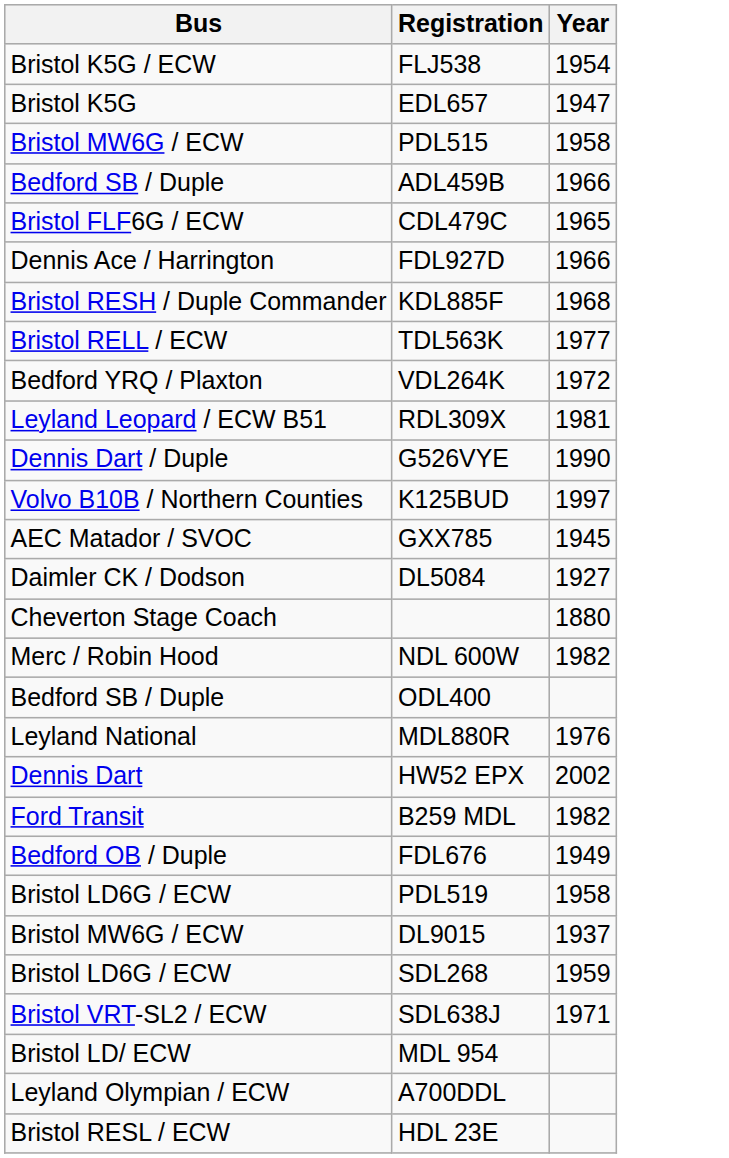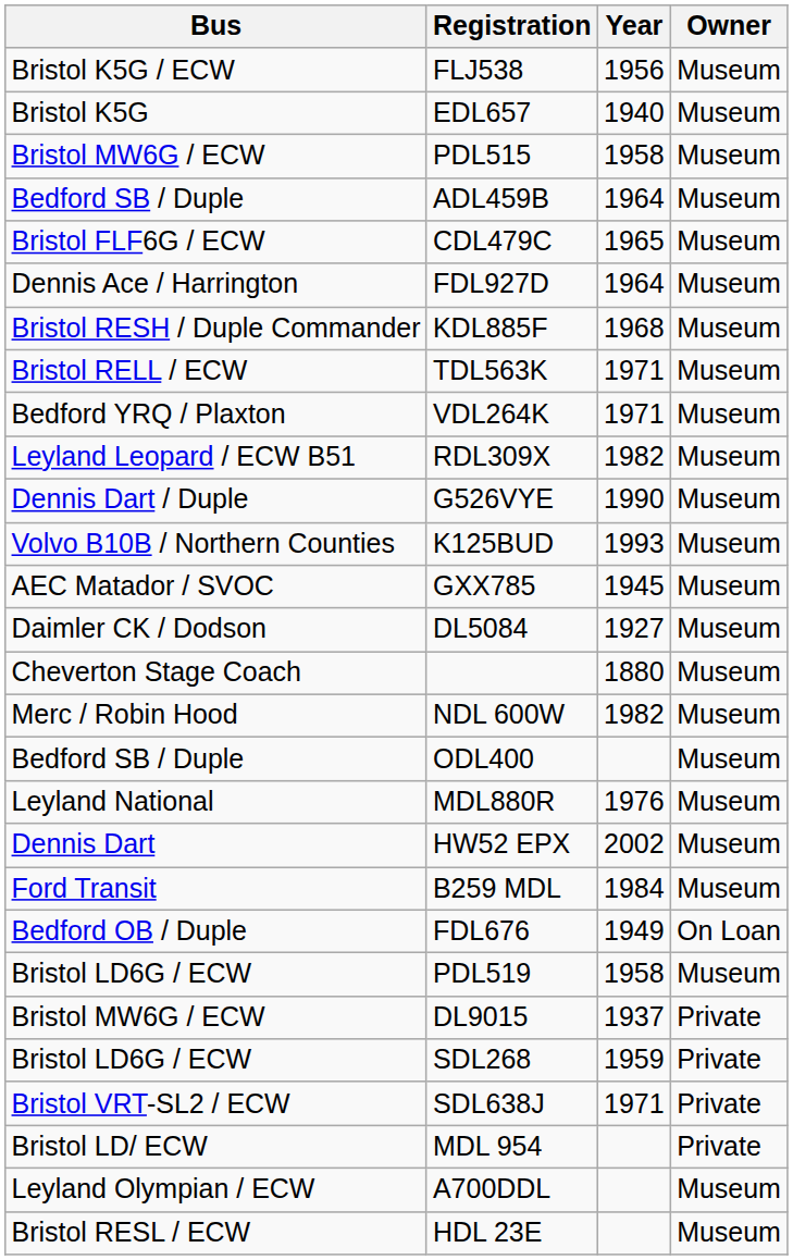 <table class="wikitable">
 <tr>
 <th>Bus</th>
 <th>Registration</th>
 <th>Year</th>
+<th>Owner</th>
 </tr>
 <tr>
 <td>Bristol K5G / ECW</td>
 <td>FLJ538</td>
-<td>1954</td>
+<td>1956</td>
+<td>Museum</td>
 </tr>
 <tr>
 <td>Bristol K5G</td>
 <td>EDL657</td>
-<td>1947</td>
+<td>1940</td>
+<td>Museum</td>
 </tr>
 <tr>
 <td><a href='#'>Bristol MW6G</a> / ECW</td>
 <td>PDL515</td>
 <td>1958</td>
+<td>Museum</td>
 </tr>
 <tr>
 <td><a href='#'>Bedford SB</a> / Duple</td>
 <td>ADL459B</td>
-<td>1966</td>
+<td>1964</td>
+<td>Museum</td>
 </tr>
 <tr>
 <td><a href='#'>Bristol FLF</a>6G / ECW</td>
 <td>CDL479C</td>
 <td>1965</td>
+<td>Museum</td>
 </tr>
 <tr>
 <td>Dennis Ace / Harrington</td>
 <td>FDL927D</td>
-<td>1966</td>
+<td>1964</td>
+<td>Museum</td>
 </tr>
 <tr>
 <td><a href='#'>Bristol RESH</a> / Duple Commander</td>
 <td>KDL885F</td>
 <td>1968</td>
+<td>Museum</td>
 </tr>
 <tr>
 <td><a href='#'>Bristol RELL</a> / ECW</td>
 <td>TDL563K</td>
-<td>1977</td>
+<td>1971</td>
+<td>Museum</td>
 </tr>
 <tr>
 <td>Bedford YRQ / Plaxton</td>
 <td>VDL264K</td>
-<td>1972</td>
+<td>1971</td>
+<td>Museum</td>
 </tr>
 <tr>
 <td><a href='#'>Leyland Leopard</a> / ECW B51</td>
 <td>RDL309X</td>
-<td>1981</td>
+<td>1982</td>
+<td>Museum</td>
 </tr>
 <tr>
 <td><a href='#'>Dennis Dart</a> / Duple</td>
 <td>G526VYE</td>
 <td>1990</td>
+<td>Museum</td>
 </tr>
 <tr>
 <td><a href='#'>Volvo B10B</a> / Northern Counties</td>
 <td>K125BUD</td>
-<td>1997</td>
+<td>1993</td>
+<td>Museum</td>
 </tr>
 <tr>
 <td>AEC Matador / SVOC</td>
 <td>GXX785</td>
 <td>1945</td>
+<td>Museum</td>
 </tr>
 <tr>
 <td>Daimler CK / Dodson</td>
 <td>DL5084</td>
 <td>1927</td>
+<td>Museum</td>
 </tr>
 <tr>
 <td>Cheverton Stage Coach</td>
 <td></td>
 <td>1880</td>
+<td>Museum</td>
 </tr>
 <tr>
 <td>Merc / Robin Hood</td>
 <td>NDL 600W</td>
 <td>1982</td>
+<td>Museum</td>
 </tr>
 <tr>
 <td>Bedford SB / Duple</td>
 <td>ODL400</td>
 <td></td>
+<td>Museum</td>
 </tr>
 <tr>
 <td>Leyland National</td>
 <td>MDL880R</td>
 <td>1976</td>
+<td>Museum</td>
 </tr>
 <tr>
 <td><a href='#'>Dennis Dart</a></td>
 <td>HW52 EPX</td>
 <td>2002</td>
+<td>Museum</td>
 </tr>
 <tr>
 <td><a href='#'>Ford Transit</a></td>
 <td>B259 MDL</td>
-<td>1982</td>
+<td>1984</td>
+<td>Museum</td>
 </tr>
 <tr>
 <td><a href='#'>Bedford OB</a> / Duple</td>
 <td>FDL676</td>
 <td>1949</td>
+<td>On Loan</td>
 </tr>
 <tr>
 <td>Bristol LD6G / ECW</td>
 <td>PDL519</td>
 <td>1958</td>
+<td>Museum</td>
 </tr>
 <tr>
 <td>Bristol MW6G / ECW</td>
 <td>DL9015</td>
 <td>1937</td>
+<td>Private</td>
 </tr>
 <tr>
 <td>Bristol LD6G / ECW</td>
 <td>SDL268</td>
 <td>1959</td>
+<td>Private</td>
 </tr>
 <tr>
 <td><a href='#'>Bristol VRT</a>-SL2 / ECW</td>
 <td>SDL638J</td>
 <td>1971</td>
+<td>Private</td>
 </tr>
 <tr>
 <td>Bristol LD/ ECW</td>
 <td>MDL 954</td>
 <td></td>
+<td>Private</td>
 </tr>
 <tr>
 <td>Leyland Olympian / ECW</td>
 <td>A700DDL</td>
 <td></td>
+<td>Museum</td>
 </tr>
 <tr>
 <td>Bristol RESL / ECW</td>
 <td>HDL 23E</td>
 <td></td>
+<td>Museum</td>
 </tr>
 </table>
